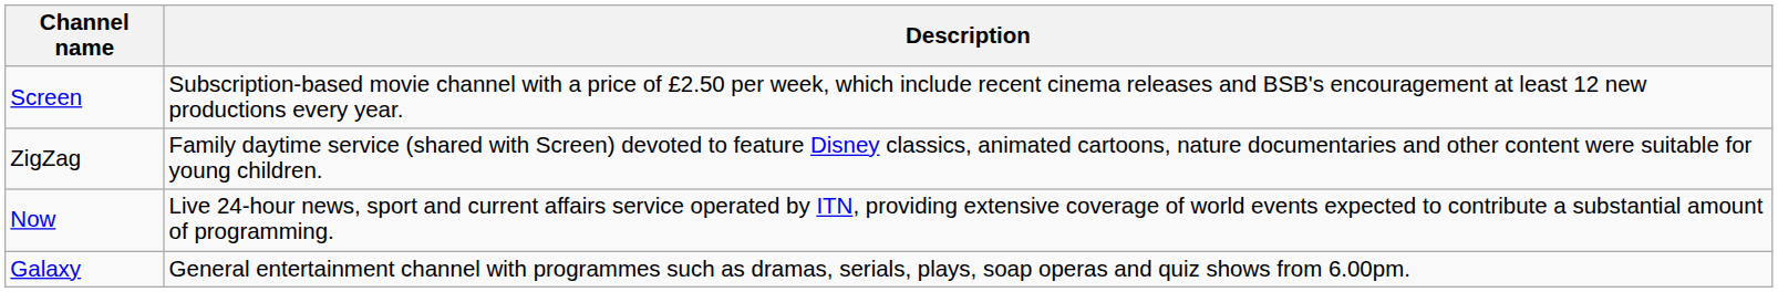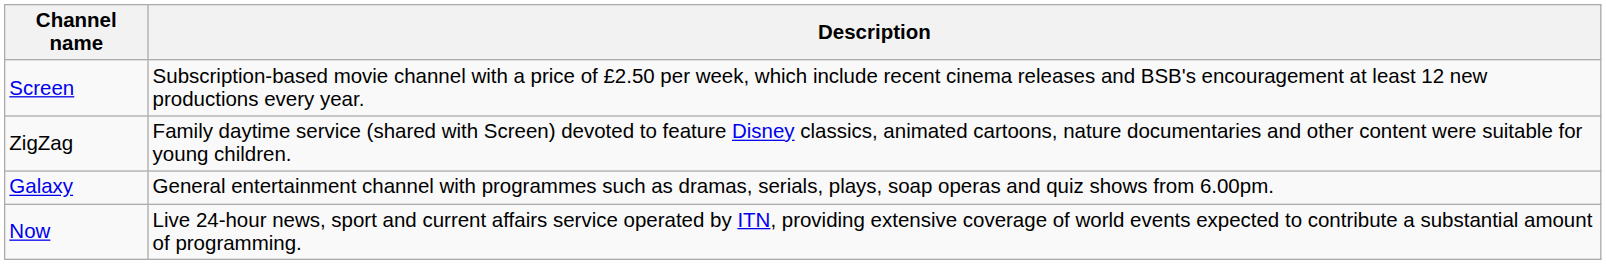 <table class="wikitable sortable plainrowheaders">
 <tr>
 <th>Channel name</th>
 <th>Description</th>
 </tr>
 <tr>
 <td><a href='#'>Screen</a></td>
 <td>Subscription-based movie channel with a price of £2.50 per week, which include recent cinema releases and BSB's encouragement at least 12 new productions every year.</td>
 </tr>
 <tr>
 <td>ZigZag</td>
 <td>Family daytime service (shared with Screen) devoted to feature <a href='#'>Disney</a> classics, animated cartoons, nature documentaries and other content were suitable for young children.</td>
 </tr>
 <tr>
+<td><a href='#'>Galaxy</a></td>
+<td>General entertainment channel with programmes such as dramas, serials, plays, soap operas and quiz shows from 6.00pm.</td>
+</tr>
+<tr>
 <td><a href='#'>Now</a></td>
 <td>Live 24-hour news, sport and current affairs service operated by <a href='#'>ITN</a>, providing extensive coverage of world events expected to contribute a substantial amount of programming.</td>
 </tr>
-<tr>
-<td><a href='#'>Galaxy</a></td>
-<td>General entertainment channel with programmes such as dramas, serials, plays, soap operas and quiz shows from 6.00pm.</td>
-</tr>
 </table>
